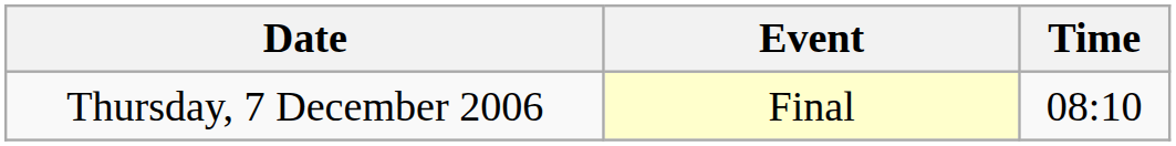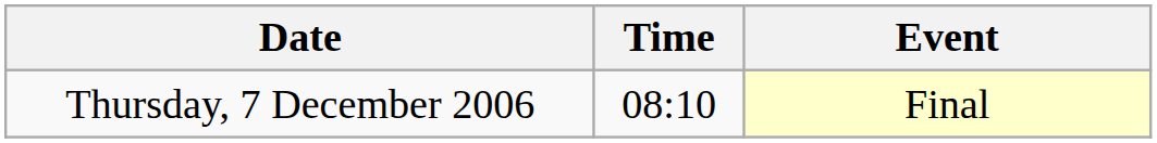 <table class = "wikitable" style="text-align:center;">
 <tr>
 <th width=220>Date</th>
+<th width=50>Time</th>
 <th width=150>Event</th>
-<th width=50>Time</th>
 </tr>
 <tr>
 <td>Thursday, 7 December 2006</td>
+<td>08:10</td>
 <td bgcolor=ffffcc>Final</td>
-<td>08:10</td>
 </tr>
 </table>
